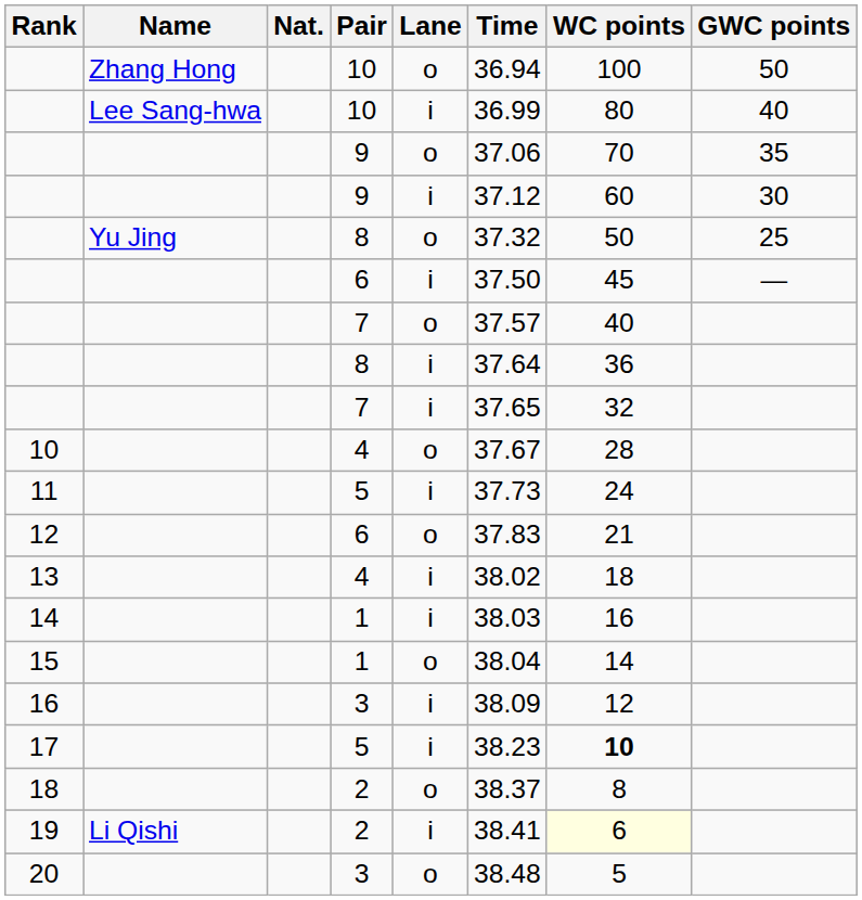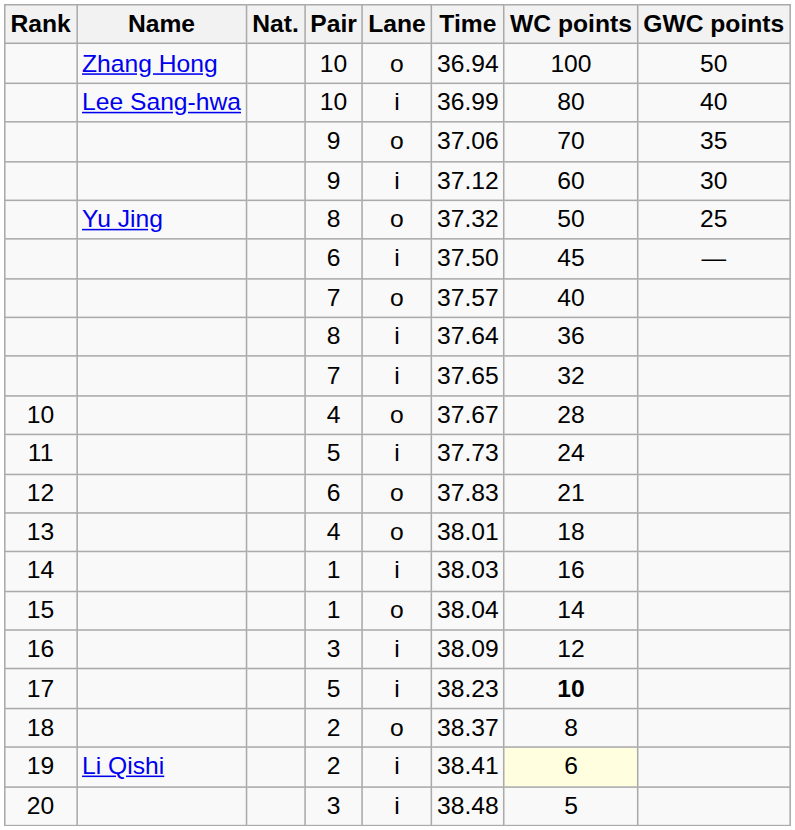 <table class="wikitable sortable" style="text-align:center">
 <tr>
 <th>Rank</th>
 <th>Name</th>
 <th>Nat.</th>
 <th>Pair</th>
 <th>Lane</th>
 <th>Time</th>
 <th>WC points</th>
 <th>GWC points</th>
 </tr>
 <tr>
 <td></td>
 <td align=left><a href='#'>Zhang Hong</a></td>
 <td></td>
 <td>10</td>
 <td>o</td>
 <td>36.94</td>
 <td>100</td>
 <td>50</td>
 </tr>
 <tr>
 <td></td>
 <td align=left><a href='#'>Lee Sang-hwa</a></td>
 <td></td>
 <td>10</td>
 <td>i</td>
 <td>36.99</td>
 <td>80</td>
 <td>40</td>
 </tr>
 <tr>
 <td></td>
 <td align=left></td>
 <td></td>
 <td>9</td>
 <td>o</td>
 <td>37.06</td>
 <td>70</td>
 <td>35</td>
 </tr>
 <tr>
 <td></td>
 <td align=left></td>
 <td></td>
 <td>9</td>
 <td>i</td>
 <td>37.12</td>
 <td>60</td>
 <td>30</td>
 </tr>
 <tr>
 <td></td>
 <td align=left><a href='#'>Yu Jing</a></td>
 <td></td>
 <td>8</td>
 <td>o</td>
 <td>37.32</td>
 <td>50</td>
 <td>25</td>
 </tr>
 <tr>
 <td></td>
 <td align=left></td>
 <td></td>
 <td>6</td>
 <td>i</td>
 <td>37.50</td>
 <td>45</td>
 <td>—</td>
 </tr>
 <tr>
 <td></td>
 <td align=left></td>
 <td></td>
 <td>7</td>
 <td>o</td>
 <td>37.57</td>
 <td>40</td>
 <td></td>
 </tr>
 <tr>
 <td></td>
 <td align=left></td>
 <td></td>
 <td>8</td>
 <td>i</td>
 <td>37.64</td>
 <td>36</td>
 <td></td>
 </tr>
 <tr>
 <td></td>
 <td align=left></td>
 <td></td>
 <td>7</td>
 <td>i</td>
 <td>37.65</td>
 <td>32</td>
 <td></td>
 </tr>
 <tr>
 <td>10</td>
 <td align=left></td>
 <td></td>
 <td>4</td>
 <td>o</td>
 <td>37.67</td>
 <td>28</td>
 <td></td>
 </tr>
 <tr>
 <td>11</td>
 <td align=left></td>
 <td></td>
 <td>5</td>
 <td>i</td>
 <td>37.73</td>
 <td>24</td>
 <td></td>
 </tr>
 <tr>
 <td>12</td>
 <td align=left></td>
 <td></td>
 <td>6</td>
 <td>o</td>
 <td>37.83</td>
 <td>21</td>
 <td></td>
 </tr>
 <tr>
 <td>13</td>
 <td align=left></td>
 <td></td>
 <td>4</td>
-<td>i</td>
-<td>38.02</td>
+<td>o</td>
+<td>38.01</td>
 <td>18</td>
 <td></td>
 </tr>
 <tr>
 <td>14</td>
 <td align=left></td>
 <td></td>
 <td>1</td>
 <td>i</td>
 <td>38.03</td>
 <td>16</td>
 <td></td>
 </tr>
 <tr>
 <td>15</td>
 <td align=left></td>
 <td></td>
 <td>1</td>
 <td>o</td>
 <td>38.04</td>
 <td>14</td>
 <td></td>
 </tr>
 <tr>
 <td>16</td>
 <td align=left></td>
 <td></td>
 <td>3</td>
 <td>i</td>
 <td>38.09</td>
 <td>12</td>
 <td></td>
 </tr>
 <tr>
 <td>17</td>
 <td align=left></td>
 <td></td>
 <td>5</td>
 <td>i</td>
 <td>38.23</td>
 <td><strong>10</strong></td>
 <td></td>
 </tr>
 <tr>
 <td>18</td>
 <td align=left></td>
 <td></td>
 <td>2</td>
 <td>o</td>
 <td>38.37</td>
 <td>8</td>
 <td></td>
 </tr>
 <tr>
 <td>19</td>
 <td align=left><a href='#'>Li Qishi</a></td>
 <td></td>
 <td>2</td>
 <td>i</td>
 <td>38.41</td>
 <td style="background: lightyellow;">6</td>
 <td></td>
 </tr>
 <tr>
 <td>20</td>
 <td align=left></td>
 <td></td>
 <td>3</td>
-<td>o</td>
+<td>i</td>
 <td>38.48</td>
 <td>5</td>
 <td></td>
 </tr>
 </table>
